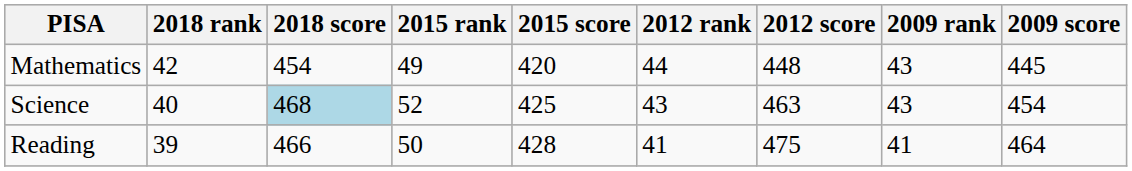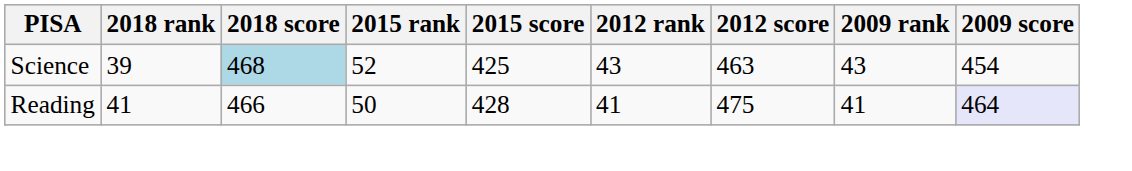 <table class="wikitable">
 <tr>
 <th>PISA</th>
 <th>2018 rank</th>
 <th>2018 score</th>
 <th>2015 rank</th>
 <th>2015 score</th>
 <th>2012 rank</th>
 <th>2012 score</th>
 <th>2009 rank</th>
 <th>2009 score</th>
 </tr>
 <tr>
-<td>Mathematics</td>
-<td> 42</td>
-<td> 454</td>
-<td> 49</td>
-<td> 420</td>
-<td> 44</td>
-<td> 448</td>
-<td> 43</td>
-<td> 445</td>
-</tr>
-<tr>
 <td>Science</td>
-<td> 40</td>
+<td> 39</td>
 <td style="background: lightblue;"> 468</td>
 <td> 52</td>
 <td> 425</td>
 <td> 43</td>
 <td> 463</td>
 <td> 43</td>
 <td> 454</td>
 </tr>
 <tr>
 <td>Reading</td>
-<td> 39</td>
+<td> 41</td>
 <td> 466</td>
 <td> 50</td>
 <td> 428</td>
 <td> 41</td>
 <td> 475</td>
 <td> 41</td>
-<td> 464</td>
+<td style="background: lavender;"> 464</td>
 </tr>
 </table>
